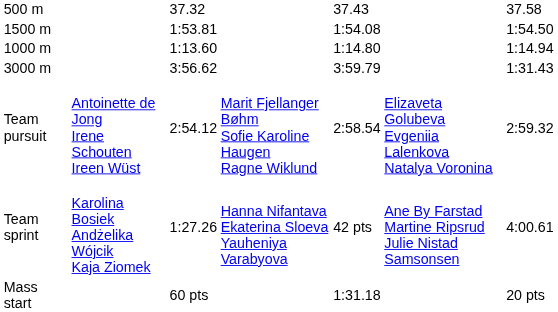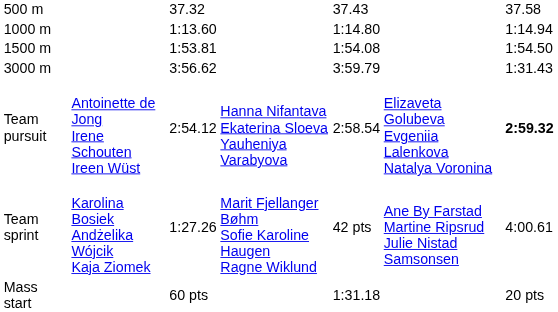 <table>
 <tr>
 <td>500 m<br></td>
 <td></td>
 <td>37.32</td>
 <td></td>
 <td>37.43</td>
 <td></td>
 <td>37.58</td>
 </tr>
 <tr>
+<td>1000 m<br></td>
+<td></td>
+<td>1:13.60</td>
+<td></td>
+<td>1:14.80</td>
+<td></td>
+<td>1:14.94</td>
+</tr>
+<tr>
 <td>1500 m<br></td>
 <td></td>
 <td>1:53.81</td>
 <td></td>
 <td>1:54.08</td>
 <td></td>
 <td>1:54.50</td>
-</tr>
-<tr>
-<td>1000 m<br></td>
-<td></td>
-<td>1:13.60</td>
-<td></td>
-<td>1:14.80</td>
-<td></td>
-<td>1:14.94</td>
 </tr>
 <tr>
 <td>3000 m<br></td>
 <td></td>
 <td>3:56.62</td>
 <td></td>
 <td>3:59.79</td>
 <td></td>
 <td>1:31.43</td>
 </tr>
 <tr>
 <td>Team pursuit<br></td>
 <td><br><a href='#'>Antoinette de Jong</a><br><a href='#'>Irene Schouten</a><br><a href='#'>Ireen Wüst</a></td>
 <td>2:54.12 <strong></strong></td>
-<td><br><a href='#'>Marit Fjellanger Bøhm</a><br><a href='#'>Sofie Karoline Haugen</a><br><a href='#'>Ragne Wiklund</a></td>
+<td><br><a href='#'>Hanna Nifantava</a><br><a href='#'>Ekaterina Sloeva</a><br><a href='#'>Yauheniya Varabyova</a></td>
 <td>2:58.54</td>
 <td><br><a href='#'>Elizaveta Golubeva</a><br><a href='#'>Evgeniia Lalenkova</a><br><a href='#'>Natalya Voronina</a></td>
-<td>2:59.32</td>
+<td><strong>2:59.32</strong></td>
 </tr>
 <tr>
 <td>Team sprint<br></td>
 <td><br><a href='#'>Karolina Bosiek</a><br><a href='#'>Andżelika Wójcik</a><br><a href='#'>Kaja Ziomek</a></td>
 <td>1:27.26</td>
-<td><br><a href='#'>Hanna Nifantava</a><br><a href='#'>Ekaterina Sloeva</a><br><a href='#'>Yauheniya Varabyova</a></td>
+<td><br><a href='#'>Marit Fjellanger Bøhm</a><br><a href='#'>Sofie Karoline Haugen</a><br><a href='#'>Ragne Wiklund</a></td>
 <td>42 pts</td>
 <td><br><a href='#'>Ane By Farstad</a><br><a href='#'>Martine Ripsrud</a><br><a href='#'>Julie Nistad Samsonsen</a></td>
 <td>4:00.61</td>
 </tr>
 <tr>
 <td>Mass start<br></td>
 <td></td>
 <td>60 pts</td>
 <td></td>
 <td>1:31.18</td>
 <td></td>
 <td>20 pts</td>
 </tr>
 </table>
